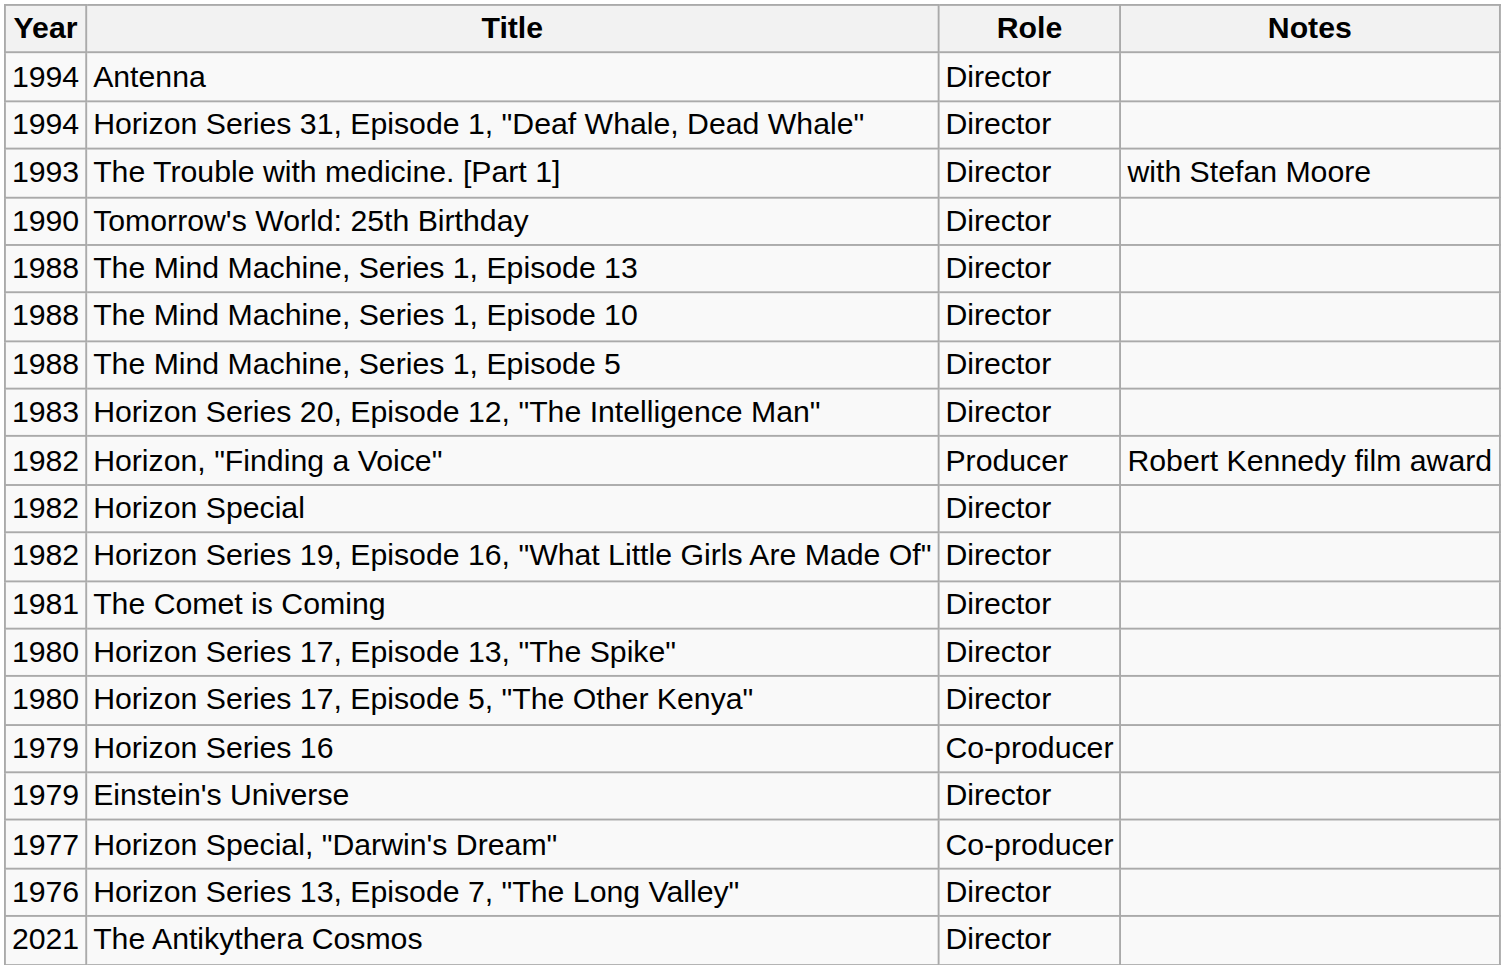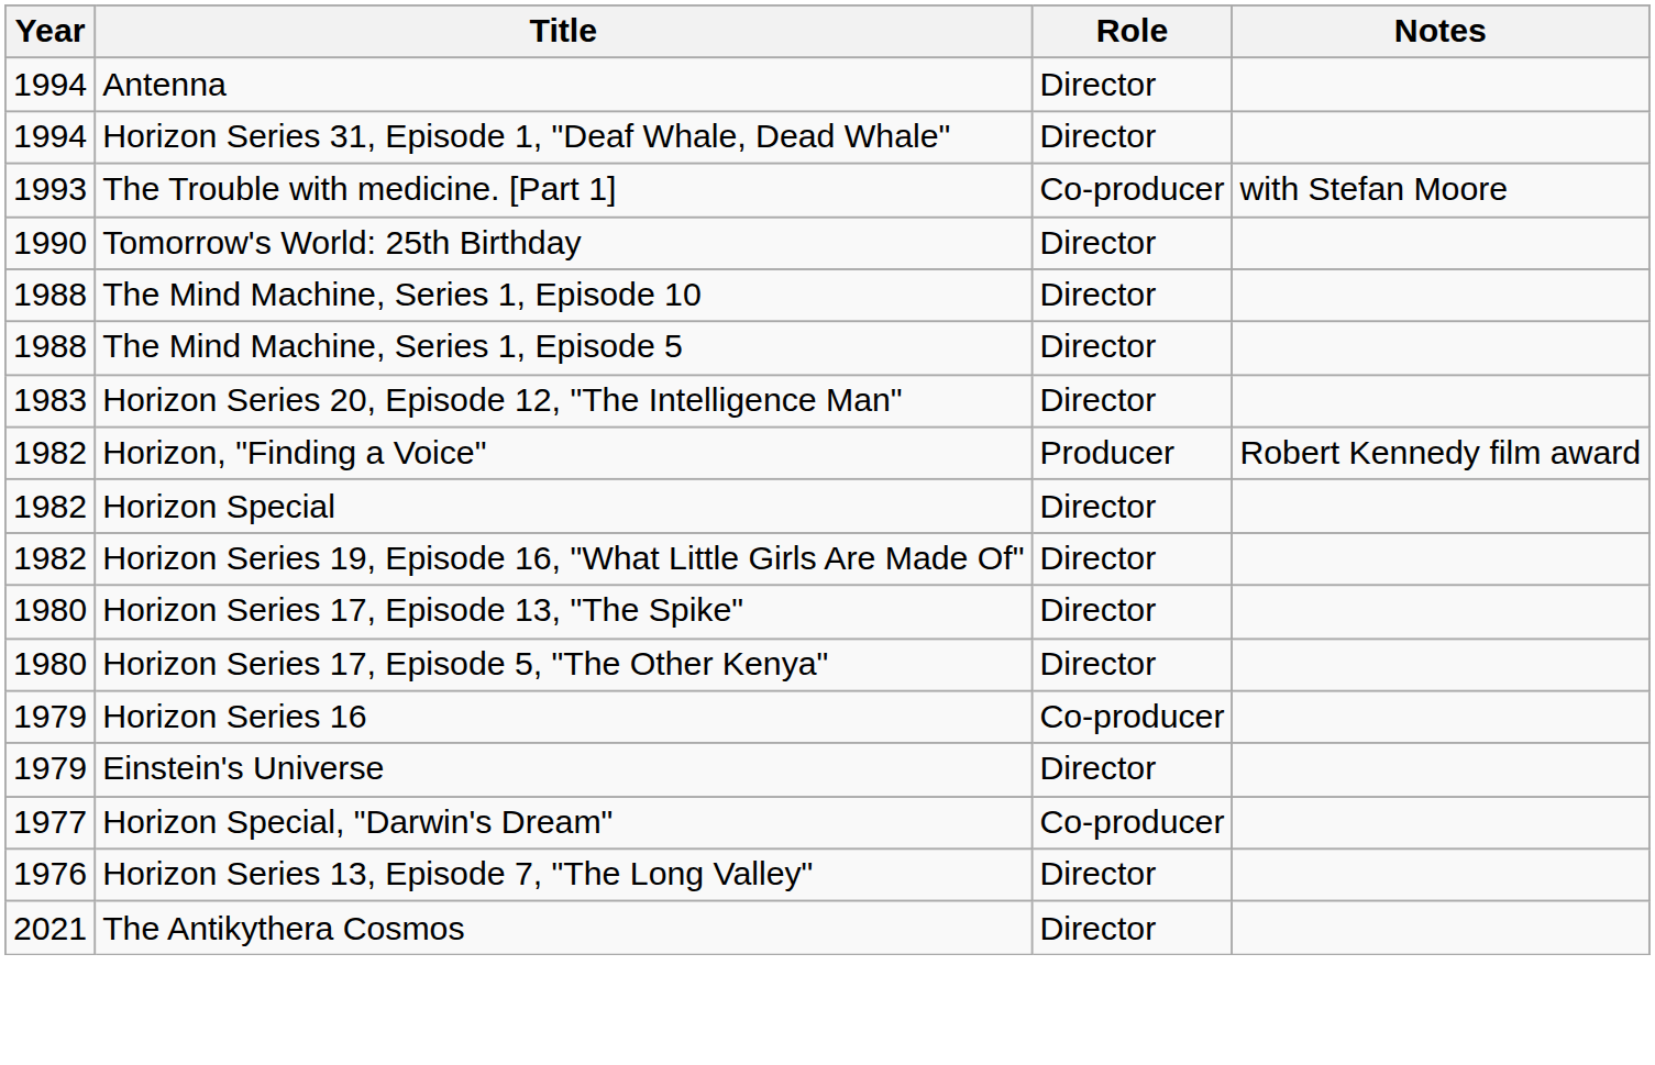 <table class="wikitable sortable">
 <tr>
 <th>Year</th>
 <th>Title</th>
 <th>Role</th>
 <th>Notes</th>
 </tr>
 <tr>
 <td>1994</td>
 <td>Antenna</td>
 <td>Director</td>
 <td></td>
 </tr>
 <tr>
 <td>1994</td>
 <td>Horizon Series 31, Episode 1, "Deaf Whale, Dead Whale"</td>
 <td>Director</td>
 <td></td>
 </tr>
 <tr>
 <td>1993</td>
 <td>The Trouble with medicine. [Part 1]</td>
-<td>Director</td>
+<td>Co-producer</td>
 <td>with Stefan Moore</td>
 </tr>
 <tr>
 <td>1990</td>
 <td>Tomorrow's World: 25th Birthday</td>
-<td>Director</td>
-<td></td>
-</tr>
-<tr>
-<td>1988</td>
-<td>The Mind Machine, Series 1, Episode 13</td>
 <td>Director</td>
 <td></td>
 </tr>
 <tr>
 <td>1988</td>
 <td>The Mind Machine, Series 1, Episode 10</td>
 <td>Director</td>
 <td></td>
 </tr>
 <tr>
 <td>1988</td>
 <td>The Mind Machine, Series 1, Episode 5</td>
 <td>Director</td>
 <td></td>
 </tr>
 <tr>
 <td>1983</td>
 <td>Horizon Series 20, Episode 12, "The Intelligence Man"</td>
 <td>Director</td>
 <td></td>
 </tr>
 <tr>
 <td>1982</td>
 <td>Horizon, "Finding a Voice"</td>
 <td>Producer</td>
 <td>Robert Kennedy film award</td>
 </tr>
 <tr>
 <td>1982</td>
 <td>Horizon Special</td>
 <td>Director</td>
 <td></td>
 </tr>
 <tr>
 <td>1982</td>
 <td>Horizon Series 19, Episode 16, "What Little Girls Are Made Of"</td>
-<td>Director</td>
-<td></td>
-</tr>
-<tr>
-<td>1981</td>
-<td>The Comet is Coming</td>
 <td>Director</td>
 <td></td>
 </tr>
 <tr>
 <td>1980</td>
 <td>Horizon Series 17, Episode 13, "The Spike"</td>
 <td>Director</td>
 <td></td>
 </tr>
 <tr>
 <td>1980</td>
 <td>Horizon Series 17, Episode 5, "The Other Kenya"</td>
 <td>Director</td>
 <td></td>
 </tr>
 <tr>
 <td>1979</td>
 <td>Horizon Series 16</td>
 <td>Co-producer</td>
 <td></td>
 </tr>
 <tr>
 <td>1979</td>
 <td>Einstein's Universe</td>
 <td>Director</td>
 <td></td>
 </tr>
 <tr>
 <td>1977</td>
 <td>Horizon Special, "Darwin's Dream"</td>
 <td>Co-producer</td>
 <td></td>
 </tr>
 <tr>
 <td>1976</td>
 <td>Horizon Series 13, Episode 7, "The Long Valley"</td>
 <td>Director</td>
 <td></td>
 </tr>
 <tr>
 <td>2021</td>
 <td>The Antikythera Cosmos</td>
 <td>Director</td>
 <td></td>
 </tr>
 </table>
